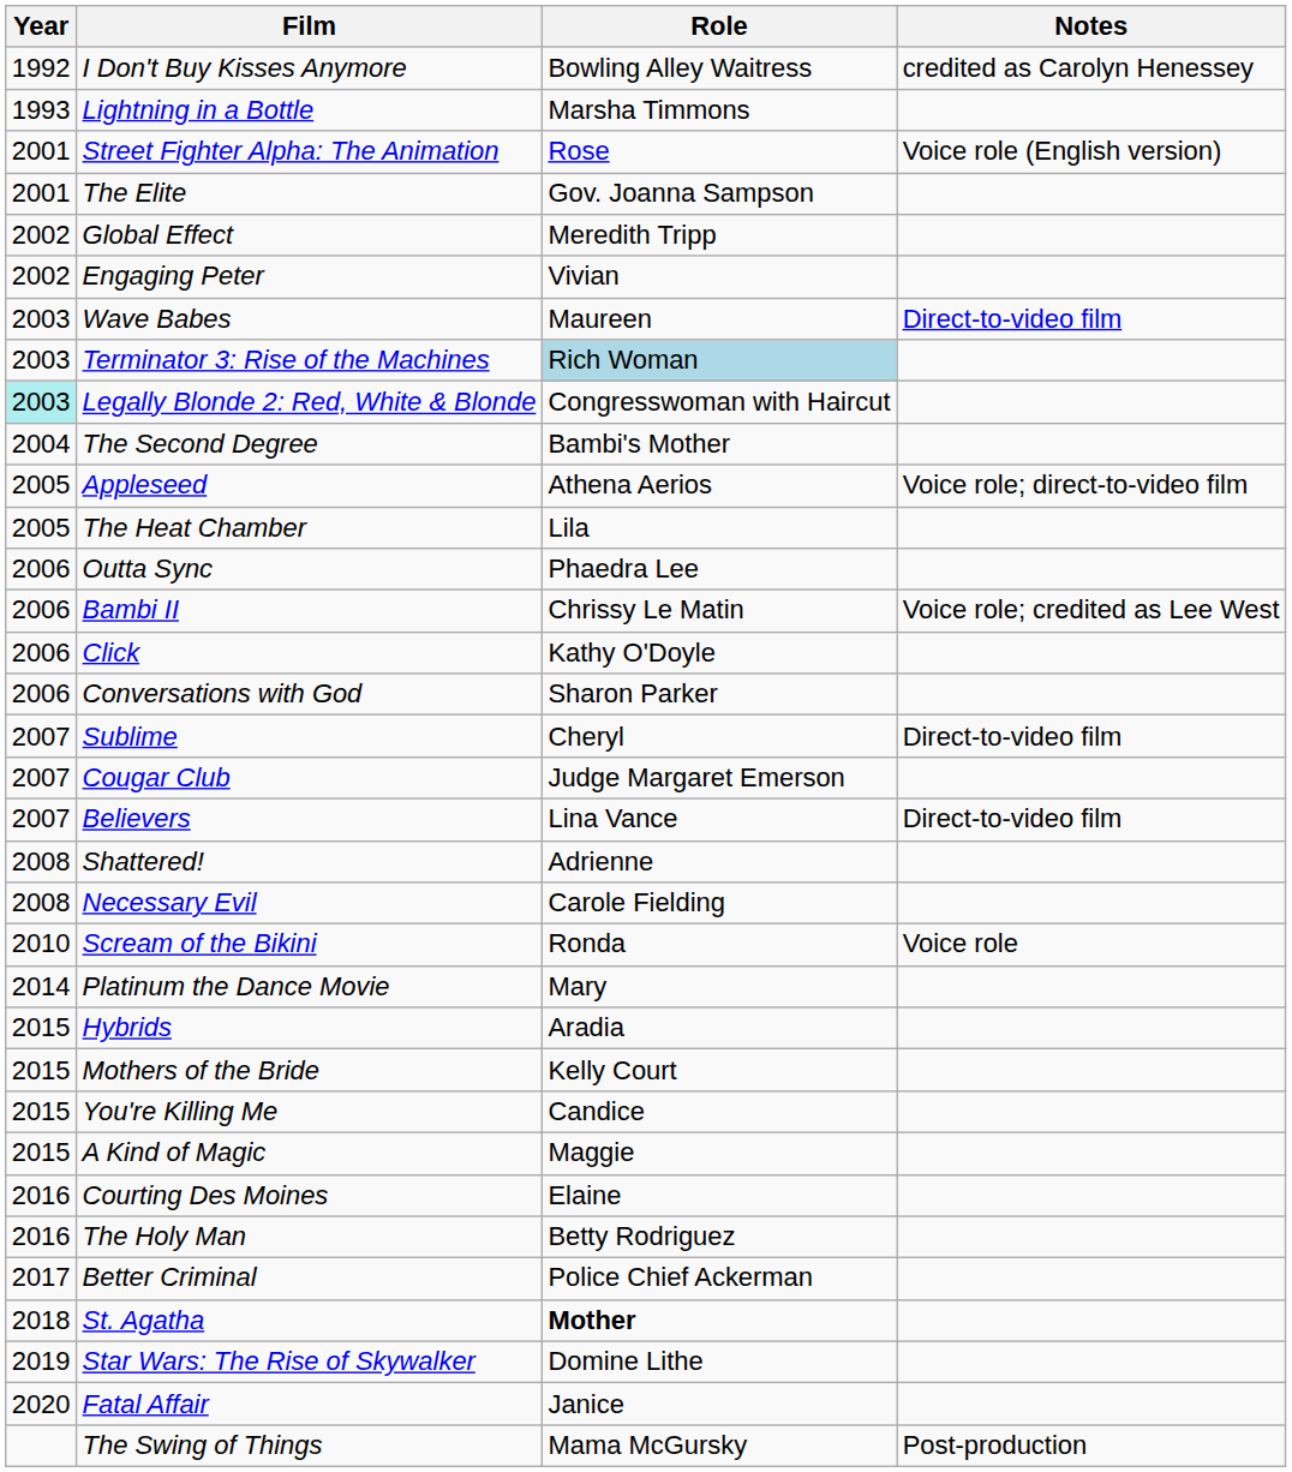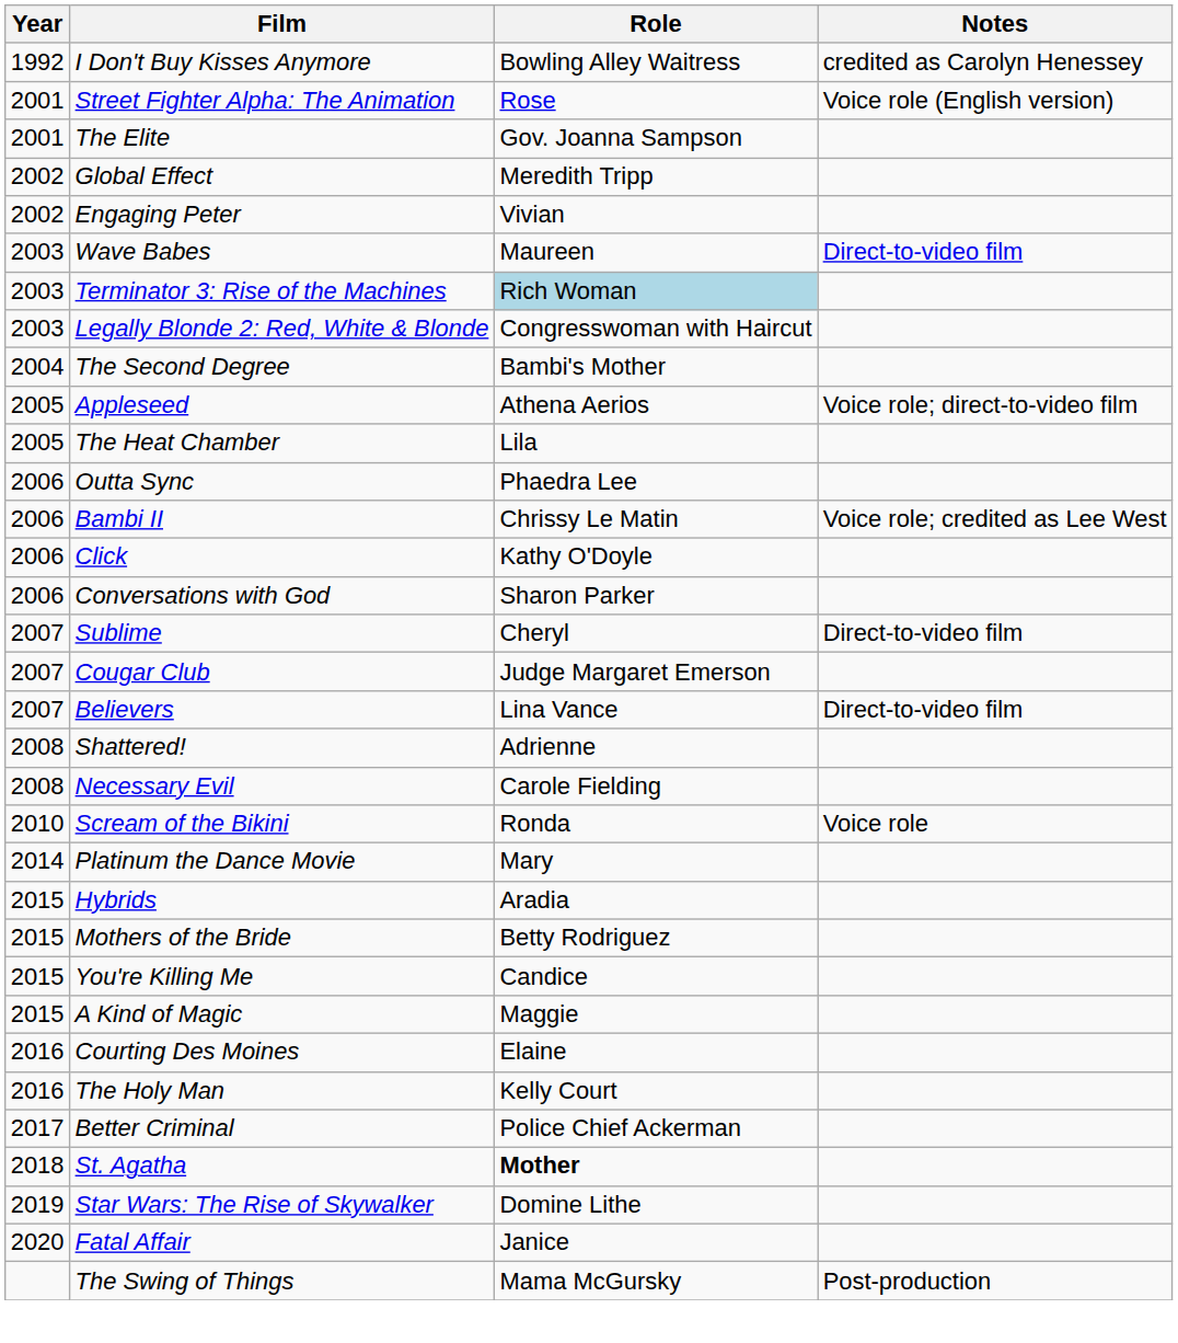 <table class="wikitable">
 <tr>
 <th>Year</th>
 <th>Film</th>
 <th>Role</th>
 <th>Notes</th>
 </tr>
 <tr>
 <td>1992</td>
 <td><em>I Don't Buy Kisses Anymore</em></td>
 <td>Bowling Alley Waitress</td>
 <td>credited as Carolyn Henessey</td>
-</tr>
-<tr>
-<td>1993</td>
-<td><em><a href='#'>Lightning in a Bottle</a></em></td>
-<td>Marsha Timmons</td>
-<td></td>
 </tr>
 <tr>
 <td>2001</td>
 <td><em><a href='#'>Street Fighter Alpha: The Animation</a></em></td>
 <td><a href='#'>Rose</a></td>
 <td>Voice role (English version)</td>
 </tr>
 <tr>
 <td>2001</td>
 <td><em>The Elite</em></td>
 <td>Gov. Joanna Sampson</td>
 <td></td>
 </tr>
 <tr>
 <td>2002</td>
 <td><em>Global Effect</em></td>
 <td>Meredith Tripp</td>
 <td></td>
 </tr>
 <tr>
 <td>2002</td>
 <td><em>Engaging Peter</em></td>
 <td>Vivian</td>
 <td></td>
 </tr>
 <tr>
 <td>2003</td>
 <td><em>Wave Babes</em></td>
 <td>Maureen</td>
 <td><a href='#'>Direct-to-video film</a></td>
 </tr>
 <tr>
 <td>2003</td>
 <td><em><a href='#'>Terminator 3: Rise of the Machines</a></em></td>
 <td style="background: lightblue;">Rich Woman</td>
 <td></td>
 </tr>
 <tr>
-<td style="background: paleturquoise;">2003</td>
+<td>2003</td>
 <td><em><a href='#'>Legally Blonde 2: Red, White & Blonde</a></em></td>
 <td>Congresswoman with Haircut</td>
 <td></td>
 </tr>
 <tr>
 <td>2004</td>
 <td><em>The Second Degree</em></td>
 <td>Bambi's Mother</td>
 <td></td>
 </tr>
 <tr>
 <td>2005</td>
 <td><em><a href='#'>Appleseed</a></em></td>
 <td>Athena Aerios</td>
 <td>Voice role; direct-to-video film</td>
 </tr>
 <tr>
 <td>2005</td>
 <td><em>The Heat Chamber</em></td>
 <td>Lila</td>
 <td></td>
 </tr>
 <tr>
 <td>2006</td>
 <td><em>Outta Sync</em></td>
 <td>Phaedra Lee</td>
 <td></td>
 </tr>
 <tr>
 <td>2006</td>
 <td><em><a href='#'>Bambi II</a></em></td>
 <td>Chrissy Le Matin</td>
 <td>Voice role; credited as Lee West</td>
 </tr>
 <tr>
 <td>2006</td>
 <td><em><a href='#'>Click</a></em></td>
 <td>Kathy O'Doyle</td>
 <td></td>
 </tr>
 <tr>
 <td>2006</td>
 <td><em>Conversations with God</em></td>
 <td>Sharon Parker</td>
 <td></td>
 </tr>
 <tr>
 <td>2007</td>
 <td><em><a href='#'>Sublime</a></em></td>
 <td>Cheryl</td>
 <td>Direct-to-video film</td>
 </tr>
 <tr>
 <td>2007</td>
 <td><em><a href='#'>Cougar Club</a></em></td>
 <td>Judge Margaret Emerson</td>
 <td></td>
 </tr>
 <tr>
 <td>2007</td>
 <td><em><a href='#'>Believers</a></em></td>
 <td>Lina Vance</td>
 <td>Direct-to-video film</td>
 </tr>
 <tr>
 <td>2008</td>
 <td><em>Shattered!</em></td>
 <td>Adrienne</td>
 <td></td>
 </tr>
 <tr>
 <td>2008</td>
 <td><em><a href='#'>Necessary Evil</a></em></td>
 <td>Carole Fielding</td>
 <td></td>
 </tr>
 <tr>
 <td>2010</td>
 <td><em><a href='#'>Scream of the Bikini</a></em></td>
 <td>Ronda</td>
 <td>Voice role</td>
 </tr>
 <tr>
 <td>2014</td>
 <td><em>Platinum the Dance Movie</em></td>
 <td>Mary</td>
 <td></td>
 </tr>
 <tr>
 <td>2015</td>
 <td><em><a href='#'>Hybrids</a></em></td>
 <td>Aradia</td>
 <td></td>
 </tr>
 <tr>
 <td>2015</td>
 <td><em>Mothers of the Bride</em></td>
-<td>Kelly Court</td>
+<td>Betty Rodriguez</td>
 <td></td>
 </tr>
 <tr>
 <td>2015</td>
 <td><em>You're Killing Me</em></td>
 <td>Candice</td>
 <td></td>
 </tr>
 <tr>
 <td>2015</td>
 <td><em>A Kind of Magic</em></td>
 <td>Maggie</td>
 <td></td>
 </tr>
 <tr>
 <td>2016</td>
 <td><em>Courting Des Moines</em></td>
 <td>Elaine</td>
 <td></td>
 </tr>
 <tr>
 <td>2016</td>
 <td><em>The Holy Man</em></td>
-<td>Betty Rodriguez</td>
+<td>Kelly Court</td>
 <td></td>
 </tr>
 <tr>
 <td>2017</td>
 <td><em>Better Criminal</em></td>
 <td>Police Chief Ackerman</td>
 <td></td>
 </tr>
 <tr>
 <td>2018</td>
 <td><em><a href='#'>St. Agatha</a></em></td>
 <td><strong>Mother</strong></td>
 <td></td>
 </tr>
 <tr>
 <td>2019</td>
 <td><em><a href='#'>Star Wars: The Rise of Skywalker</a></em></td>
 <td>Domine Lithe</td>
 <td></td>
 </tr>
 <tr>
 <td>2020</td>
 <td><em><a href='#'>Fatal Affair</a></em></td>
 <td>Janice</td>
 <td></td>
 </tr>
 <tr>
 <td></td>
 <td><em>The Swing of Things</em></td>
 <td>Mama McGursky</td>
 <td>Post-production</td>
 </tr>
 </table>
